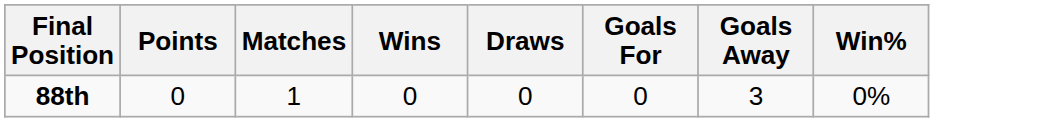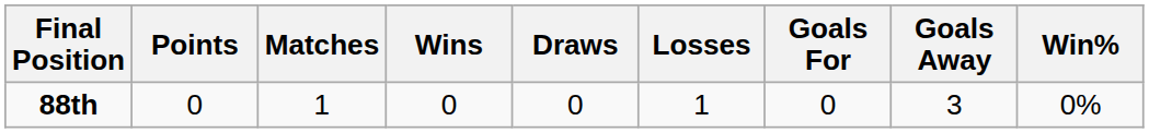 <table class="wikitable" style="font-size: 95%; text-align: center;">
 <tr>
 <th width=60>Final Position</th>
 <th width=60>Points</th>
 <th width=60>Matches</th>
 <th width=60>Wins</th>
 <th width=60>Draws</th>
+<th width=60>Losses</th>
 <th width=60>Goals For</th>
 <th width=60>Goals Away</th>
 <th width=60>Win%</th>
 </tr>
 <tr>
 <td><strong>88th</strong></td>
 <td>0</td>
 <td>1</td>
 <td>0</td>
 <td>0</td>
+<td>1</td>
 <td>0</td>
 <td>3</td>
 <td>0%</td>
 </tr>
 </table>
